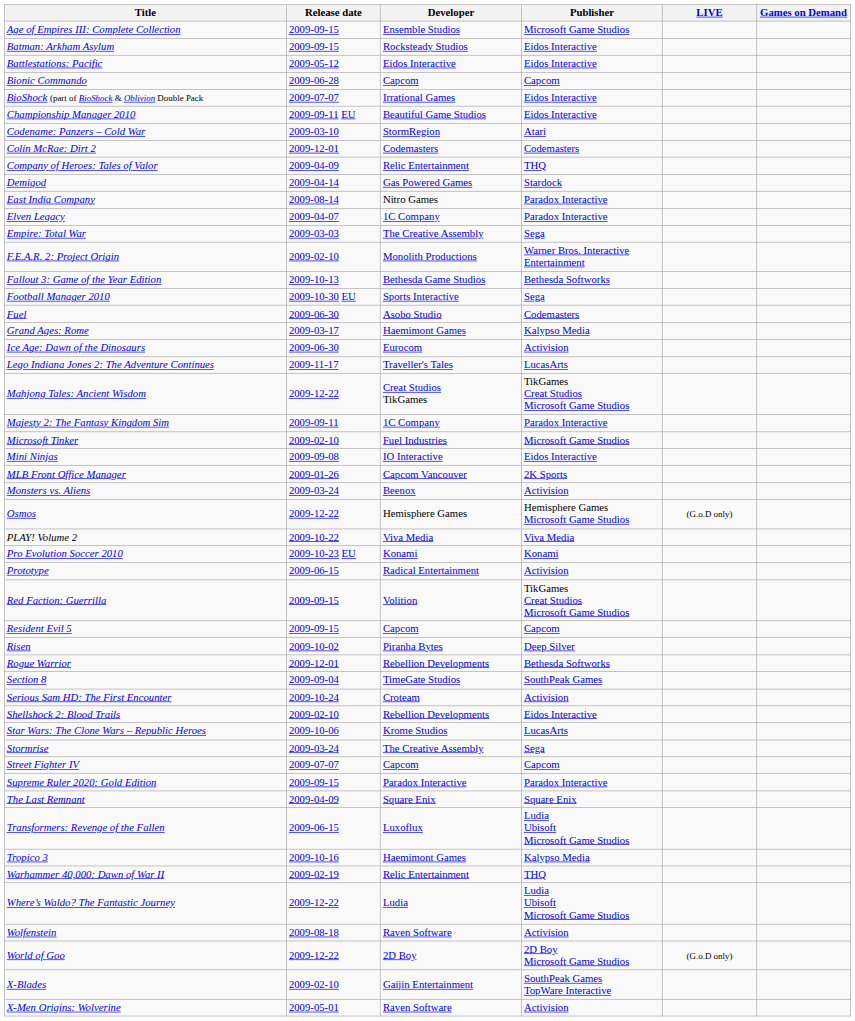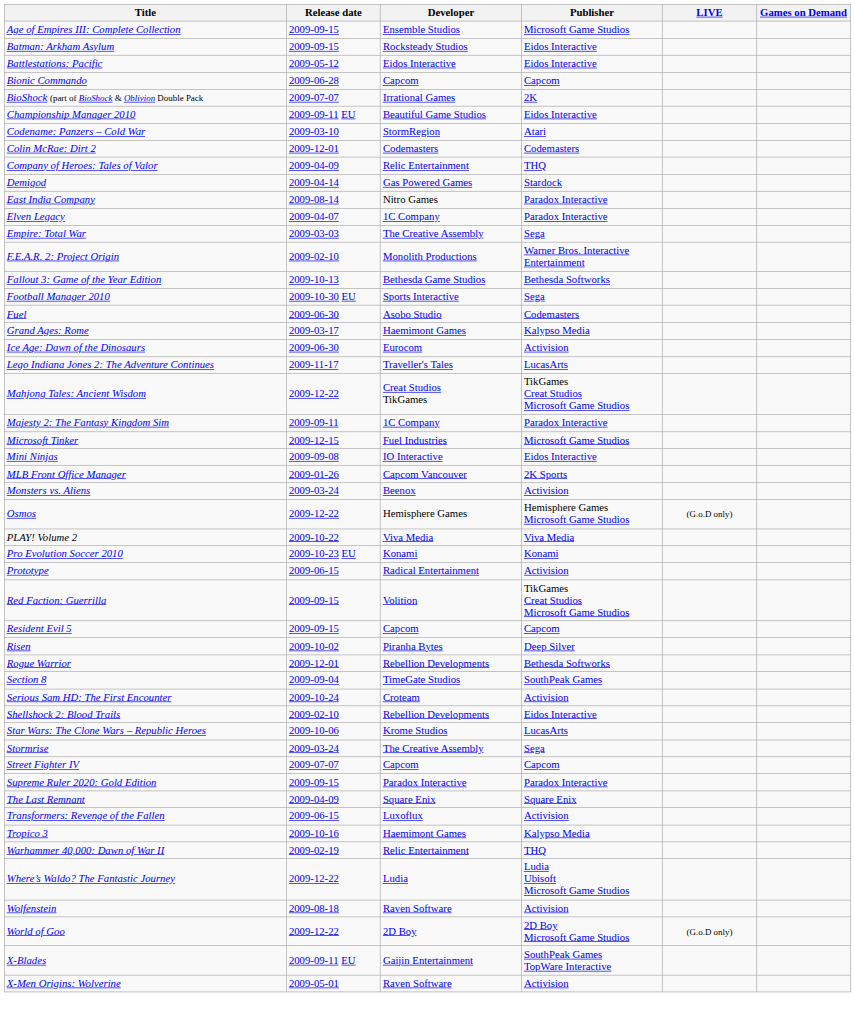 <table class="wikitable sortable" style="width:100%;">
 <tr>
 <th width=30%>Title</th>
 <th width=10%>Release date</th>
 <th width=15%>Developer</th>
 <th width=15%>Publisher</th>
 <th width=10%><a href='#'>LIVE</a></th>
 <th width=10%><a href='#'>Games on Demand</a></th>
 </tr>
 <tr>
 <td><em><a href='#'>Age of Empires III: Complete Collection</a></em></td>
 <td><a href='#'>2009-09-15</a></td>
 <td><a href='#'>Ensemble Studios</a></td>
 <td><a href='#'>Microsoft Game Studios</a></td>
 <td style="text-align:center;"></td>
 <td style="text-align:center;"></td>
 </tr>
 <tr>
 <td><em><a href='#'>Batman: Arkham Asylum</a></em></td>
 <td><a href='#'>2009-09-15</a></td>
 <td><a href='#'>Rocksteady Studios</a></td>
 <td><a href='#'>Eidos Interactive</a></td>
 <td style="text-align:center;"></td>
 <td style="text-align:center;"></td>
 </tr>
 <tr>
 <td><em><a href='#'>Battlestations: Pacific</a></em></td>
 <td><a href='#'>2009-05-12</a></td>
 <td><a href='#'>Eidos Interactive</a></td>
 <td><a href='#'>Eidos Interactive</a></td>
 <td style="text-align:center;"></td>
 <td style="text-align:center;"></td>
 </tr>
 <tr>
 <td><em><a href='#'>Bionic Commando</a></em></td>
 <td><a href='#'>2009-06-28</a></td>
 <td><a href='#'>Capcom</a></td>
 <td><a href='#'>Capcom</a></td>
 <td style="text-align:center;"></td>
 <td style="text-align:center;"></td>
 </tr>
 <tr>
 <td><em><a href='#'>BioShock</a></em> <small>(part of <em><a href='#'>BioShock</a></em> & <em><a href='#'>Oblivion</a></em> Double Pack</small></td>
 <td><a href='#'>2009-07-07</a></td>
 <td><a href='#'>Irrational Games</a></td>
-<td><a href='#'>Eidos Interactive</a></td>
+<td><a href='#'>2K</a></td>
 <td style="text-align:center;"></td>
 <td style="text-align:center;"></td>
 </tr>
 <tr>
 <td><em><a href='#'>Championship Manager 2010</a></em></td>
 <td><a href='#'>2009-09-11</a> <a href='#'>EU</a></td>
 <td><a href='#'>Beautiful Game Studios</a></td>
 <td><a href='#'>Eidos Interactive</a></td>
 <td style="text-align:center;"></td>
 <td style="text-align:center;"></td>
 </tr>
 <tr>
 <td><em><a href='#'>Codename: Panzers – Cold War</a></em></td>
 <td><a href='#'>2009-03-10</a></td>
 <td><a href='#'>StormRegion</a></td>
 <td><a href='#'>Atari</a></td>
 <td style="text-align:center;"></td>
 <td style="text-align:center;"></td>
 </tr>
 <tr>
 <td><em><a href='#'>Colin McRae: Dirt 2</a></em></td>
 <td><a href='#'>2009-12-01</a></td>
 <td><a href='#'>Codemasters</a></td>
 <td><a href='#'>Codemasters</a></td>
 <td style="text-align:center;"></td>
 <td style="text-align:center;"></td>
 </tr>
 <tr>
 <td><em><a href='#'>Company of Heroes: Tales of Valor</a></em></td>
 <td><a href='#'>2009-04-09</a></td>
 <td><a href='#'>Relic Entertainment</a></td>
 <td><a href='#'>THQ</a></td>
 <td style="text-align:center;"></td>
 <td style="text-align:center;"></td>
 </tr>
 <tr>
 <td><em><a href='#'>Demigod</a></em></td>
 <td><a href='#'>2009-04-14</a></td>
 <td><a href='#'>Gas Powered Games</a></td>
 <td><a href='#'>Stardock</a></td>
 <td style="text-align:center;"></td>
 <td style="text-align:center;"></td>
 </tr>
 <tr>
 <td><em><a href='#'>East India Company</a></em></td>
 <td><a href='#'>2009-08-14</a></td>
 <td>Nitro Games</td>
 <td><a href='#'>Paradox Interactive</a></td>
 <td style="text-align:center;"></td>
 <td style="text-align:center;"></td>
 </tr>
 <tr>
 <td><em><a href='#'>Elven Legacy</a></em></td>
 <td><a href='#'>2009-04-07</a></td>
 <td><a href='#'>1C Company</a></td>
 <td><a href='#'>Paradox Interactive</a></td>
 <td style="text-align:center;"></td>
 <td style="text-align:center;"></td>
 </tr>
 <tr>
 <td><em><a href='#'>Empire: Total War</a></em></td>
 <td><a href='#'>2009-03-03</a></td>
 <td><a href='#'>The Creative Assembly</a></td>
 <td><a href='#'>Sega</a></td>
 <td style="text-align:center;"></td>
 <td style="text-align:center;"></td>
 </tr>
 <tr>
 <td><em><a href='#'>F.E.A.R. 2: Project Origin</a></em></td>
 <td><a href='#'>2009-02-10</a></td>
 <td><a href='#'>Monolith Productions</a></td>
 <td><a href='#'>Warner Bros. Interactive Entertainment</a></td>
 <td style="text-align:center;"></td>
 <td style="text-align:center;"></td>
 </tr>
 <tr>
 <td><em><a href='#'>Fallout 3: Game of the Year Edition</a></em></td>
 <td><a href='#'>2009-10-13</a></td>
 <td><a href='#'>Bethesda Game Studios</a></td>
 <td><a href='#'>Bethesda Softworks</a></td>
 <td style="text-align:center;"></td>
 <td style="text-align:center;"></td>
 </tr>
 <tr>
 <td><em><a href='#'>Football Manager 2010</a></em></td>
 <td><a href='#'>2009-10-30</a> <a href='#'>EU</a></td>
 <td><a href='#'>Sports Interactive</a></td>
 <td><a href='#'>Sega</a></td>
 <td style="text-align:center;"></td>
 <td style="text-align:center;"></td>
 </tr>
 <tr>
 <td><em><a href='#'>Fuel</a></em></td>
 <td><a href='#'>2009-06-30</a></td>
 <td><a href='#'>Asobo Studio</a></td>
 <td><a href='#'>Codemasters</a></td>
 <td style="text-align:center;"></td>
 <td style="text-align:center;"></td>
 </tr>
 <tr>
 <td><em><a href='#'>Grand Ages: Rome</a></em></td>
 <td><a href='#'>2009-03-17</a></td>
 <td><a href='#'>Haemimont Games</a></td>
 <td><a href='#'>Kalypso Media</a></td>
 <td style="text-align:center;"></td>
 <td style="text-align:center;"></td>
 </tr>
 <tr>
 <td><em><a href='#'>Ice Age: Dawn of the Dinosaurs</a></em></td>
 <td><a href='#'>2009-06-30</a></td>
 <td><a href='#'>Eurocom</a></td>
 <td><a href='#'>Activision</a></td>
 <td style="text-align:center;"></td>
 <td style="text-align:center;"></td>
 </tr>
 <tr>
 <td><em><a href='#'>Lego Indiana Jones 2: The Adventure Continues</a></em></td>
 <td><a href='#'>2009-11-17</a></td>
 <td><a href='#'>Traveller's Tales</a></td>
 <td><a href='#'>LucasArts</a></td>
 <td style="text-align:center;"></td>
 <td style="text-align:center;"></td>
 </tr>
 <tr>
 <td><em><a href='#'>Mahjong Tales: Ancient Wisdom</a></em></td>
 <td><a href='#'>2009-12-22</a></td>
 <td><a href='#'>Creat Studios</a><br>TikGames</td>
 <td>TikGames<br><a href='#'>Creat Studios</a><br><a href='#'>Microsoft Game Studios</a></td>
 <td style="text-align:center;"></td>
 <td style="text-align:center;"></td>
 </tr>
 <tr>
 <td><em><a href='#'>Majesty 2: The Fantasy Kingdom Sim</a></em></td>
 <td><a href='#'>2009-09-11</a></td>
 <td><a href='#'>1C Company</a></td>
 <td><a href='#'>Paradox Interactive</a></td>
 <td style="text-align:center;"></td>
 <td style="text-align:center;"></td>
 </tr>
 <tr>
 <td><em><a href='#'>Microsoft Tinker</a></em></td>
-<td><a href='#'>2009-02-10</a></td>
+<td><a href='#'>2009-12-15</a></td>
 <td><a href='#'>Fuel Industries</a></td>
 <td><a href='#'>Microsoft Game Studios</a></td>
 <td style="text-align:center;"></td>
 <td style="text-align:center;"></td>
 </tr>
 <tr>
 <td><em><a href='#'>Mini Ninjas</a></em></td>
 <td><a href='#'>2009-09-08</a></td>
 <td><a href='#'>IO Interactive</a></td>
 <td><a href='#'>Eidos Interactive</a></td>
 <td style="text-align:center;"></td>
 <td style="text-align:center;"></td>
 </tr>
 <tr>
 <td><em><a href='#'>MLB Front Office Manager</a></em></td>
 <td><a href='#'>2009-01-26</a></td>
 <td><a href='#'>Capcom Vancouver</a></td>
 <td><a href='#'>2K Sports</a></td>
 <td style="text-align:center;"></td>
 <td style="text-align:center;"></td>
 </tr>
 <tr>
 <td><em><a href='#'>Monsters vs. Aliens</a></em></td>
 <td><a href='#'>2009-03-24</a></td>
 <td><a href='#'>Beenox</a></td>
 <td><a href='#'>Activision</a></td>
 <td style="text-align:center;"></td>
 <td style="text-align:center;"></td>
 </tr>
 <tr>
 <td><em><a href='#'>Osmos</a></em></td>
 <td><a href='#'>2009-12-22</a></td>
 <td>Hemisphere Games</td>
 <td>Hemisphere Games<br><a href='#'>Microsoft Game Studios</a></td>
 <td style="text-align:center;"> <small>(G.o.D only)</small></td>
 <td style="text-align:center;"></td>
 </tr>
 <tr>
 <td><em>PLAY! Volume 2</em></td>
 <td><a href='#'>2009-10-22</a></td>
 <td><a href='#'>Viva Media</a></td>
 <td><a href='#'>Viva Media</a></td>
 <td style="text-align:center;"></td>
 <td style="text-align:center;"></td>
 </tr>
 <tr>
 <td><em><a href='#'>Pro Evolution Soccer 2010</a></em></td>
 <td><a href='#'>2009-10-23</a> <a href='#'>EU</a></td>
 <td><a href='#'>Konami</a></td>
 <td><a href='#'>Konami</a></td>
 <td style="text-align:center;"></td>
 <td style="text-align:center;"></td>
 </tr>
 <tr>
 <td><em><a href='#'>Prototype</a></em></td>
 <td><a href='#'>2009-06-15</a></td>
 <td><a href='#'>Radical Entertainment</a></td>
 <td><a href='#'>Activision</a></td>
 <td style="text-align:center;"></td>
 <td style="text-align:center;"></td>
 </tr>
 <tr>
 <td><em><a href='#'>Red Faction: Guerrilla</a></em></td>
 <td><a href='#'>2009-09-15</a></td>
 <td><a href='#'>Volition</a></td>
 <td>TikGames<br><a href='#'>Creat Studios</a><br><a href='#'>Microsoft Game Studios</a></td>
 <td style="text-align:center;"></td>
 <td style="text-align:center;"></td>
 </tr>
 <tr>
 <td><em><a href='#'>Resident Evil 5</a></em></td>
 <td><a href='#'>2009-09-15</a></td>
 <td><a href='#'>Capcom</a></td>
 <td><a href='#'>Capcom</a></td>
 <td style="text-align:center;"></td>
 <td style="text-align:center;"></td>
 </tr>
 <tr>
 <td><em><a href='#'>Risen</a></em></td>
 <td><a href='#'>2009-10-02</a></td>
 <td><a href='#'>Piranha Bytes</a></td>
 <td><a href='#'>Deep Silver</a></td>
 <td style="text-align:center;"></td>
 <td style="text-align:center;"></td>
 </tr>
 <tr>
 <td><em><a href='#'>Rogue Warrior</a></em></td>
 <td><a href='#'>2009-12-01</a></td>
 <td><a href='#'>Rebellion Developments</a></td>
 <td><a href='#'>Bethesda Softworks</a></td>
 <td style="text-align:center;"></td>
 <td style="text-align:center;"></td>
 </tr>
 <tr>
 <td><em><a href='#'>Section 8</a></em></td>
 <td><a href='#'>2009-09-04</a></td>
 <td><a href='#'>TimeGate Studios</a></td>
 <td><a href='#'>SouthPeak Games</a></td>
 <td style="text-align:center;"></td>
 <td style="text-align:center;"></td>
 </tr>
 <tr>
 <td><em><a href='#'>Serious Sam HD: The First Encounter</a></em></td>
 <td><a href='#'>2009-10-24</a></td>
 <td><a href='#'>Croteam</a></td>
 <td><a href='#'>Activision</a></td>
 <td style="text-align:center;"></td>
 <td style="text-align:center;"></td>
 </tr>
 <tr>
 <td><em><a href='#'>Shellshock 2: Blood Trails</a></em></td>
 <td><a href='#'>2009-02-10</a></td>
 <td><a href='#'>Rebellion Developments</a></td>
 <td><a href='#'>Eidos Interactive</a></td>
 <td style="text-align:center;"></td>
 <td style="text-align:center;"></td>
 </tr>
 <tr>
 <td><em><a href='#'>Star Wars: The Clone Wars – Republic Heroes</a></em></td>
 <td><a href='#'>2009-10-06</a></td>
 <td><a href='#'>Krome Studios</a></td>
 <td><a href='#'>LucasArts</a></td>
 <td style="text-align:center;"></td>
 <td style="text-align:center;"></td>
 </tr>
 <tr>
 <td><em><a href='#'>Stormrise</a></em></td>
 <td><a href='#'>2009-03-24</a></td>
 <td><a href='#'>The Creative Assembly</a></td>
 <td><a href='#'>Sega</a></td>
 <td style="text-align:center;"></td>
 <td style="text-align:center;"></td>
 </tr>
 <tr>
 <td><em><a href='#'>Street Fighter IV</a></em></td>
 <td><a href='#'>2009-07-07</a></td>
 <td><a href='#'>Capcom</a></td>
 <td><a href='#'>Capcom</a></td>
 <td style="text-align:center;"></td>
 <td style="text-align:center;"></td>
 </tr>
 <tr>
 <td><em><a href='#'>Supreme Ruler 2020: Gold Edition</a></em></td>
 <td><a href='#'>2009-09-15</a></td>
 <td><a href='#'>Paradox Interactive</a></td>
 <td><a href='#'>Paradox Interactive</a></td>
 <td style="text-align:center;"></td>
 <td style="text-align:center;"></td>
 </tr>
 <tr>
 <td><em><a href='#'>The Last Remnant</a></em></td>
 <td><a href='#'>2009-04-09</a></td>
 <td><a href='#'>Square Enix</a></td>
 <td><a href='#'>Square Enix</a></td>
 <td style="text-align:center;"></td>
 <td style="text-align:center;"></td>
 </tr>
 <tr>
 <td><em><a href='#'>Transformers: Revenge of the Fallen</a></em></td>
 <td><a href='#'>2009-06-15</a></td>
 <td><a href='#'>Luxoflux</a></td>
-<td><a href='#'>Ludia</a><br><a href='#'>Ubisoft</a><br><a href='#'>Microsoft Game Studios</a></td>
+<td><a href='#'>Activision</a></td>
 <td style="text-align:center;"></td>
 <td style="text-align:center;"></td>
 </tr>
 <tr>
 <td><em><a href='#'>Tropico 3</a></em></td>
 <td><a href='#'>2009-10-16</a></td>
 <td><a href='#'>Haemimont Games</a></td>
 <td><a href='#'>Kalypso Media</a></td>
 <td style="text-align:center;"></td>
 <td style="text-align:center;"></td>
 </tr>
 <tr>
 <td><em><a href='#'>Warhammer 40,000: Dawn of War II</a></em></td>
 <td><a href='#'>2009-02-19</a></td>
 <td><a href='#'>Relic Entertainment</a></td>
 <td><a href='#'>THQ</a></td>
 <td style="text-align:center;"></td>
 <td style="text-align:center;"></td>
 </tr>
 <tr>
 <td><em><a href='#'>Where’s Waldo? The Fantastic Journey</a></em></td>
 <td><a href='#'>2009-12-22</a></td>
 <td><a href='#'>Ludia</a></td>
 <td><a href='#'>Ludia</a><br><a href='#'>Ubisoft</a><br><a href='#'>Microsoft Game Studios</a></td>
 <td style="text-align:center;"></td>
 <td style="text-align:center;"></td>
 </tr>
 <tr>
 <td><em><a href='#'>Wolfenstein</a></em></td>
 <td><a href='#'>2009-08-18</a></td>
 <td><a href='#'>Raven Software</a></td>
 <td><a href='#'>Activision</a></td>
 <td style="text-align:center;"></td>
 <td style="text-align:center;"></td>
 </tr>
 <tr>
 <td><em><a href='#'>World of Goo</a></em></td>
 <td><a href='#'>2009-12-22</a></td>
 <td><a href='#'>2D Boy</a></td>
 <td><a href='#'>2D Boy</a><br><a href='#'>Microsoft Game Studios</a></td>
 <td style="text-align:center;"> <small>(G.o.D only)</small></td>
 <td style="text-align:center;"></td>
 </tr>
 <tr>
 <td><em><a href='#'>X-Blades</a></em></td>
-<td><a href='#'>2009-02-10</a></td>
+<td><a href='#'>2009-09-11</a> <a href='#'>EU</a></td>
 <td><a href='#'>Gaijin Entertainment</a></td>
 <td><a href='#'>SouthPeak Games</a><br><a href='#'>TopWare Interactive</a></td>
 <td style="text-align:center;"></td>
 <td style="text-align:center;"></td>
 </tr>
 <tr>
 <td><em><a href='#'>X-Men Origins: Wolverine</a></em></td>
 <td><a href='#'>2009-05-01</a></td>
 <td><a href='#'>Raven Software</a></td>
 <td><a href='#'>Activision</a></td>
 <td style="text-align:center;"></td>
 <td style="text-align:center;"></td>
 </tr>
 </table>
